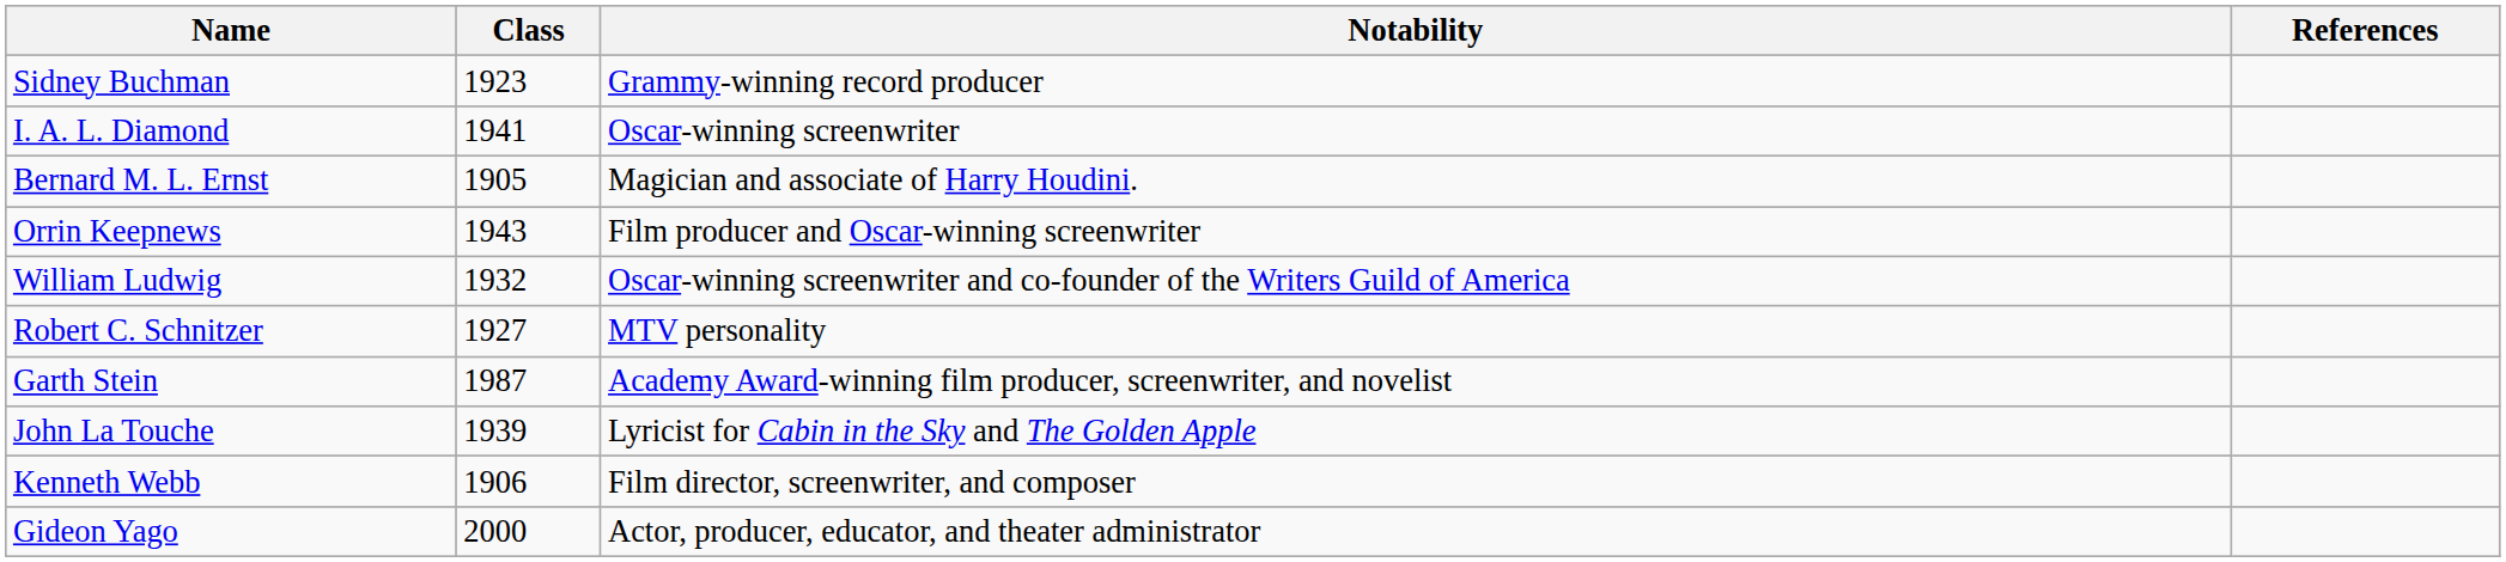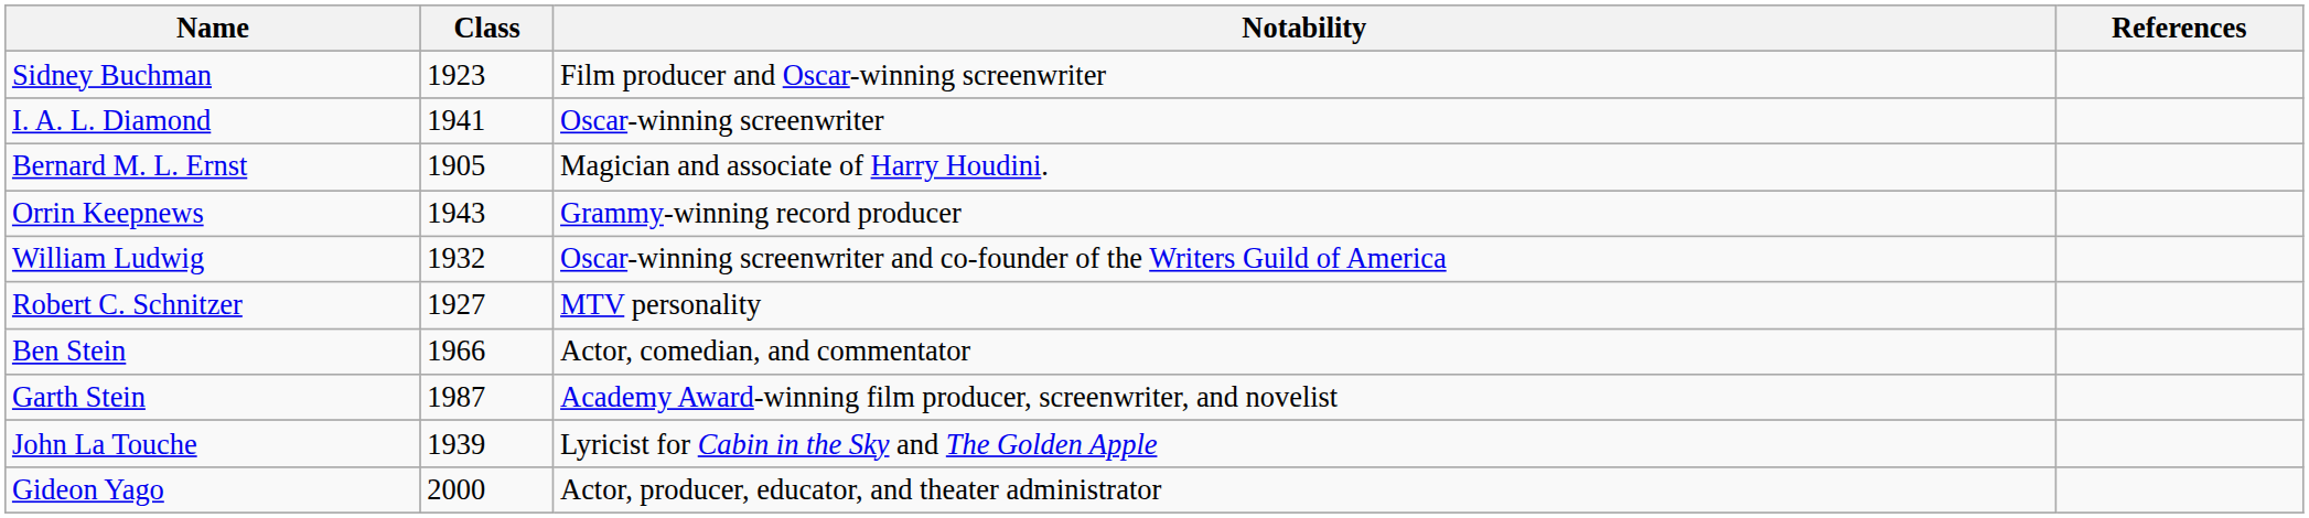 <table class="wikitable sortable" style="width:100%;">
 <tr>
 <th>Name</th>
 <th>Class</th>
 <th>Notability</th>
 <th>References</th>
 </tr>
 <tr>
 <td><a href='#'>Sidney Buchman</a></td>
 <td>1923</td>
-<td><a href='#'>Grammy</a>-winning record producer</td>
+<td>Film producer and <a href='#'>Oscar</a>-winning screenwriter</td>
 <td></td>
 </tr>
 <tr>
 <td><a href='#'>I. A. L. Diamond</a></td>
 <td>1941</td>
 <td><a href='#'>Oscar</a>-winning screenwriter</td>
 <td></td>
 </tr>
 <tr>
 <td><a href='#'>Bernard M. L. Ernst</a></td>
 <td>1905</td>
 <td>Magician and associate of <a href='#'>Harry Houdini</a>.</td>
 <td></td>
 </tr>
 <tr>
 <td><a href='#'>Orrin Keepnews</a></td>
 <td>1943</td>
-<td>Film producer and <a href='#'>Oscar</a>-winning screenwriter</td>
+<td><a href='#'>Grammy</a>-winning record producer</td>
 <td></td>
 </tr>
 <tr>
 <td><a href='#'>William Ludwig</a></td>
 <td>1932</td>
 <td><a href='#'>Oscar</a>-winning screenwriter and co-founder of the <a href='#'>Writers Guild of America</a></td>
 <td></td>
 </tr>
 <tr>
 <td><a href='#'>Robert C. Schnitzer</a></td>
 <td>1927</td>
 <td><a href='#'>MTV</a> personality</td>
 <td></td>
 </tr>
 <tr>
+<td><a href='#'>Ben Stein</a></td>
+<td>1966</td>
+<td>Actor, comedian, and commentator</td>
+<td></td>
+</tr>
+<tr>
 <td><a href='#'>Garth Stein</a></td>
 <td>1987</td>
 <td><a href='#'>Academy Award</a>-winning film producer, screenwriter, and novelist</td>
 <td></td>
 </tr>
 <tr>
 <td><a href='#'>John La Touche</a></td>
 <td>1939</td>
 <td>Lyricist for <em><a href='#'>Cabin in the Sky</a></em> and <em><a href='#'>The Golden Apple</a></em></td>
 <td></td>
 </tr>
 <tr>
-<td><a href='#'>Kenneth Webb</a></td>
-<td>1906</td>
-<td>Film director, screenwriter, and composer</td>
-<td></td>
-</tr>
-<tr>
 <td><a href='#'>Gideon Yago</a></td>
 <td>2000</td>
 <td>Actor, producer, educator, and theater administrator</td>
 <td></td>
 </tr>
 </table>
